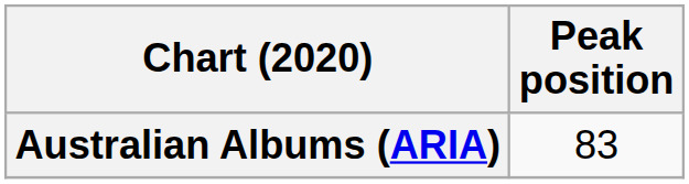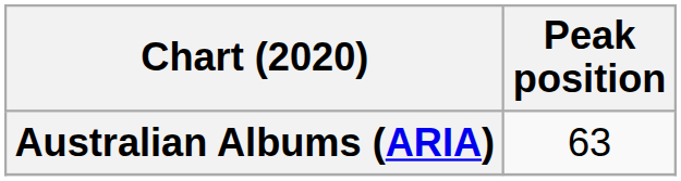 <table class="wikitable sortable plainrowheaders" style="text-align:center">
 <tr>
 <th scope="col">Chart (2020)</th>
 <th scope="col">Peak<br>position</th>
 </tr>
 <tr>
 <th scope="row">Australian Albums (<a href='#'>ARIA</a>)</th>
-<td>83</td>
+<td>63</td>
 </tr>
 <tr>
 </tr>
 <tr>
 </tr>
 <tr>
 </tr>
 </table>
